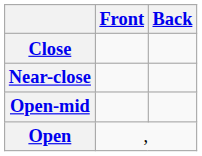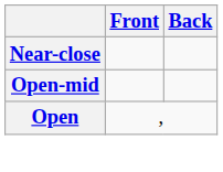 <table class="wikitable" style="text-align: center;">
 <tr>
 <th> </th>
 <th><a href='#'>Front</a></th>
 <th><a href='#'>Back</a></th>
-</tr>
-<tr>
-<th><a href='#'>Close</a></th>
-<td> </td>
-<td> </td>
 </tr>
 <tr>
 <th><a href='#'>Near-close</a></th>
 <td> </td>
 <td> </td>
 </tr>
 <tr>
 <th><a href='#'>Open-mid</a></th>
 <td> </td>
 <td> </td>
 </tr>
 <tr>
 <th><a href='#'>Open</a></th>
 <td colspan="2" style="text-align:center;"> ,  </td>
 </tr>
 </table>
